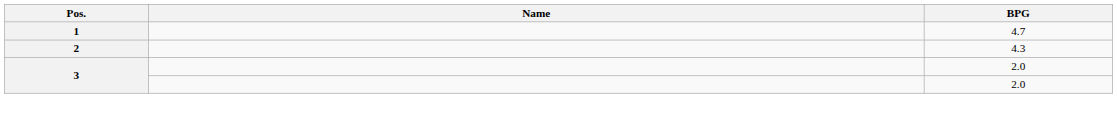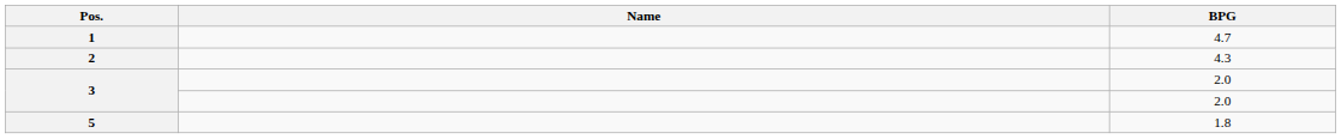 <table class=wikitable width=100% style="text-align:center;">
 <tr>
 <th width="13%">Pos.</th>
 <th width="70%">Name</th>
 <th width="17%">BPG</th>
 </tr>
 <tr>
 <th>1</th>
 <td align=left></td>
 <td>4.7</td>
 </tr>
 <tr>
 <th>2</th>
 <td align=left></td>
 <td>4.3</td>
 </tr>
 <tr>
 <th rowspan=2>3</th>
 <td align=left></td>
 <td>2.0</td>
 </tr>
 <tr>
 <td align=left></td>
 <td>2.0</td>
 </tr>
+<tr>
+<th>5</th>
+<td align=left></td>
+<td>1.8</td>
+</tr>
 </table>
